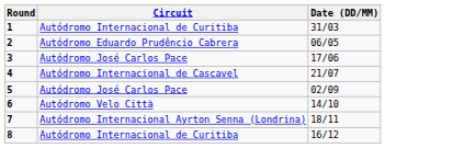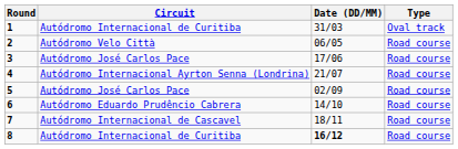 <table class="wikitable">
 <tr>
 <th>Round</th>
 <th><a href='#'>Circuit</a></th>
 <th>Date (DD/MM)</th>
+<th>Type</th>
 </tr>
 <tr>
 <td><strong>1</strong></td>
 <td><a href='#'>Autódromo Internacional de Curitiba</a></td>
 <td>31/03</td>
+<td><a href='#'>Oval track</a></td>
 </tr>
 <tr>
 <td><strong>2</strong></td>
-<td><a href='#'>Autódromo Eduardo Prudêncio Cabrera</a></td>
+<td><a href='#'>Autódromo Velo Città</a></td>
 <td>06/05</td>
+<td><a href='#'>Road course</a></td>
 </tr>
 <tr>
 <td><strong>3</strong></td>
 <td><a href='#'>Autódromo José Carlos Pace</a></td>
 <td>17/06</td>
+<td><a href='#'>Road course</a></td>
 </tr>
 <tr>
 <td><strong>4</strong></td>
-<td><a href='#'>Autódromo Internacional de Cascavel</a></td>
+<td><a href='#'>Autódromo Internacional Ayrton Senna (Londrina)</a></td>
 <td>21/07</td>
+<td><a href='#'>Road course</a></td>
 </tr>
 <tr>
 <td><strong>5</strong></td>
 <td><a href='#'>Autódromo José Carlos Pace</a></td>
 <td>02/09</td>
+<td><a href='#'>Road course</a></td>
 </tr>
 <tr>
 <td><strong>6</strong></td>
-<td><a href='#'>Autódromo Velo Città</a></td>
+<td><a href='#'>Autódromo Eduardo Prudêncio Cabrera</a></td>
 <td>14/10</td>
+<td><a href='#'>Road course</a></td>
 </tr>
 <tr>
 <td><strong>7</strong></td>
-<td><a href='#'>Autódromo Internacional Ayrton Senna (Londrina)</a></td>
+<td><a href='#'>Autódromo Internacional de Cascavel</a></td>
 <td>18/11</td>
+<td><a href='#'>Road course</a></td>
 </tr>
 <tr>
 <td><strong>8</strong></td>
 <td><a href='#'>Autódromo Internacional de Curitiba</a></td>
-<td>16/12</td>
+<td><strong>16/12</strong></td>
+<td><a href='#'>Road course</a></td>
 </tr>
 </table>
